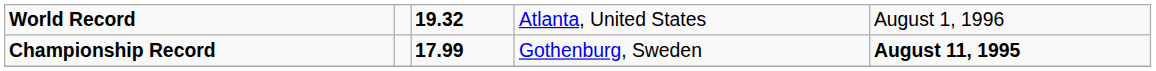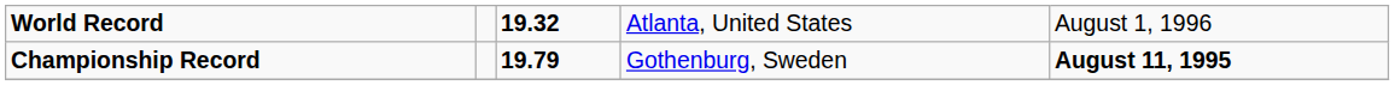 <table class="wikitable" width=75%>
 <tr>
 <td><strong>World Record</strong></td>
 <td></td>
 <td><strong>19.32</strong></td>
 <td><a href='#'>Atlanta</a>, United States</td>
 <td>August 1, 1996</td>
 </tr>
 <tr>
 <td><strong>Championship Record</strong></td>
 <td></td>
-<td><strong>17.99</strong></td>
+<td><strong>19.79</strong></td>
 <td><a href='#'>Gothenburg</a>, Sweden</td>
 <td><strong>August 11, 1995</strong></td>
 </tr>
 <tr>
 </tr>
 </table>
